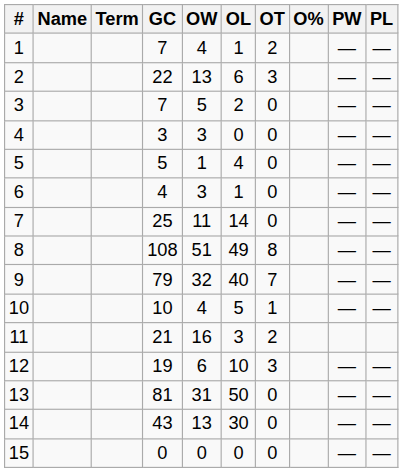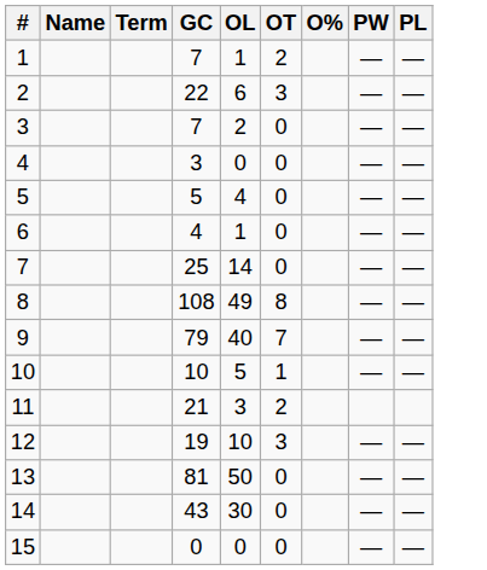 <table class="wikitable sortable">
 <tr>
 <th>#</th>
 <th>Name</th>
 <th>Term</th>
 <th>GC</th>
-<th>OW</th>
 <th>OL</th>
 <th>OT</th>
 <th>O%</th>
 <th>PW</th>
 <th>PL</th>
 </tr>
 <tr>
 <td align="center">1</td>
 <td align="center"></td>
 <td align="center"></td>
 <td align="center">7</td>
-<td align="center">4</td>
 <td align="center">1</td>
 <td align="center">2</td>
 <td align="center"></td>
 <td align="center">—</td>
 <td align="center">—</td>
 </tr>
 <tr>
 <td align="center">2</td>
 <td align="center"></td>
 <td align="center"></td>
 <td align="center">22</td>
-<td align="center">13</td>
 <td align="center">6</td>
 <td align="center">3</td>
 <td align="center"></td>
 <td align="center">—</td>
 <td align="center">—</td>
 </tr>
 <tr>
 <td align="center">3</td>
 <td align="center"></td>
 <td align="center"></td>
 <td align="center">7</td>
-<td align="center">5</td>
 <td align="center">2</td>
 <td align="center">0</td>
 <td align="center"></td>
 <td align="center">—</td>
 <td align="center">—</td>
 </tr>
 <tr>
 <td align="center">4</td>
 <td align="center"></td>
 <td align="center"></td>
-<td align="center">3</td>
 <td align="center">3</td>
 <td align="center">0</td>
 <td align="center">0</td>
 <td align="center"></td>
 <td align="center">—</td>
 <td align="center">—</td>
 </tr>
 <tr>
 <td align="center">5</td>
 <td align="center"></td>
 <td align="center"></td>
 <td align="center">5</td>
-<td align="center">1</td>
 <td align="center">4</td>
 <td align="center">0</td>
 <td align="center"></td>
 <td align="center">—</td>
 <td align="center">—</td>
 </tr>
 <tr>
 <td align="center">6</td>
 <td align="center"></td>
 <td align="center"></td>
 <td align="center">4</td>
-<td align="center">3</td>
 <td align="center">1</td>
 <td align="center">0</td>
 <td align="center"></td>
 <td align="center">—</td>
 <td align="center">—</td>
 </tr>
 <tr>
 <td align="center">7</td>
 <td align="center"></td>
 <td align="center"></td>
 <td align="center">25</td>
-<td align="center">11</td>
 <td align="center">14</td>
 <td align="center">0</td>
 <td align="center"></td>
 <td align="center">—</td>
 <td align="center">—</td>
 </tr>
 <tr>
 <td align="center">8</td>
 <td align="center"></td>
 <td align="center"></td>
 <td align="center">108</td>
-<td align="center">51</td>
 <td align="center">49</td>
 <td align="center">8</td>
 <td align="center"></td>
 <td align="center">—</td>
 <td align="center">—</td>
 </tr>
 <tr>
 <td align="center">9</td>
 <td align="center"></td>
 <td align="center"></td>
 <td align="center">79</td>
-<td align="center">32</td>
 <td align="center">40</td>
 <td align="center">7</td>
 <td align="center"></td>
 <td align="center">—</td>
 <td align="center">—</td>
 </tr>
 <tr>
 <td align="center">10</td>
 <td align="center"></td>
 <td align="center"></td>
 <td align="center">10</td>
-<td align="center">4</td>
 <td align="center">5</td>
 <td align="center">1</td>
 <td align="center"></td>
 <td align="center">—</td>
 <td align="center">—</td>
 </tr>
 <tr>
 <td align="center">11</td>
 <td align="center"></td>
 <td align="center"></td>
 <td align="center">21</td>
-<td align="center">16</td>
 <td align="center">3</td>
 <td align="center">2</td>
 <td align="center"></td>
 <td align="center"></td>
 <td align="center"></td>
 </tr>
 <tr>
 <td align="center">12</td>
 <td align="center"></td>
 <td align="center"></td>
 <td align="center">19</td>
-<td align="center">6</td>
 <td align="center">10</td>
 <td align="center">3</td>
 <td align="center"></td>
 <td align="center">—</td>
 <td align="center">—</td>
 </tr>
 <tr>
 <td align="center">13</td>
 <td align="center"></td>
 <td align="center"></td>
 <td align="center">81</td>
-<td align="center">31</td>
 <td align="center">50</td>
 <td align="center">0</td>
 <td align="center"></td>
 <td align="center">—</td>
 <td align="center">—</td>
 </tr>
 <tr>
 <td align="center">14</td>
 <td align="center"></td>
 <td align="center"></td>
 <td align="center">43</td>
-<td align="center">13</td>
 <td align="center">30</td>
 <td align="center">0</td>
 <td align="center"></td>
 <td align="center">—</td>
 <td align="center">—</td>
 </tr>
 <tr>
 <td align="center">15</td>
 <td align="center"></td>
 <td align="center"></td>
 <td align="center">0</td>
 <td align="center">0</td>
 <td align="center">0</td>
-<td align="center">0</td>
 <td align="center"></td>
 <td align="center">—</td>
 <td align="center">—</td>
 </tr>
 </table>
